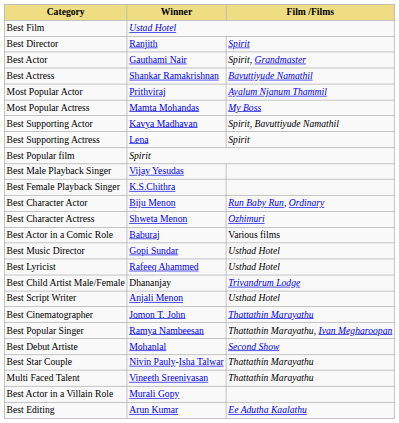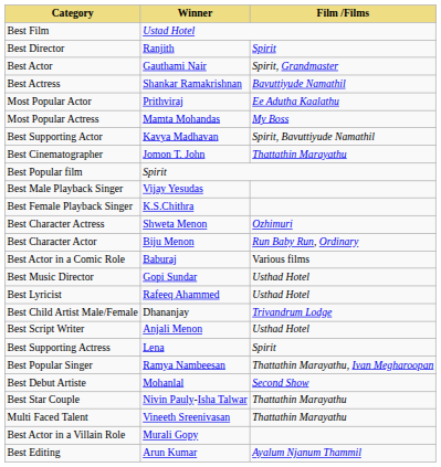 <table class="wikitable" style="font-size:90%;">
 <tr>
 <th style="background:#EEDD82;">Category</th>
 <th style="background:#EEDD82;">Winner</th>
 <th style="background:#EEDD82;">Film /Films</th>
 </tr>
 <tr>
 <td>Best Film</td>
 <td colspan=2;><em><a href='#'>Ustad Hotel</a></em></td>
 </tr>
 <tr>
 <td>Best Director</td>
 <td><a href='#'>Ranjith</a></td>
 <td><em><a href='#'>Spirit</a></em></td>
 </tr>
 <tr>
 <td>Best Actor</td>
 <td><a href='#'>Gauthami Nair</a></td>
 <td><em>Spirit</em>, <em><a href='#'>Grandmaster</a></em></td>
 </tr>
 <tr>
 <td>Best Actress</td>
 <td><a href='#'>Shankar Ramakrishnan</a></td>
 <td><em><a href='#'>Bavuttiyude Namathil</a></em></td>
 </tr>
 <tr>
 <td>Most Popular Actor</td>
 <td><a href='#'>Prithviraj</a></td>
-<td><em><a href='#'>Ayalum Njanum Thammil</a></em></td>
+<td><em><a href='#'>Ee Adutha Kaalathu</a></em></td>
 </tr>
 <tr>
 <td>Most Popular Actress</td>
 <td><a href='#'>Mamta Mohandas</a></td>
 <td><em><a href='#'>My Boss</a></em></td>
 </tr>
 <tr>
 <td>Best Supporting Actor</td>
 <td><a href='#'>Kavya Madhavan</a></td>
 <td><em>Spirit</em>, <em>Bavuttiyude Namathil</em></td>
 </tr>
 <tr>
-<td>Best Supporting Actress</td>
-<td><a href='#'>Lena</a></td>
-<td><em>Spirit</em></td>
+<td>Best Cinematographer</td>
+<td><a href='#'>Jomon T. John</a></td>
+<td><em><a href='#'>Thattathin Marayathu</a></em></td>
 </tr>
 <tr>
 <td>Best Popular film</td>
 <td colspan=2;><em>Spirit</em></td>
 </tr>
 <tr>
 <td>Best Male Playback Singer</td>
 <td><a href='#'>Vijay Yesudas</a></td>
 <td></td>
 </tr>
 <tr>
 <td>Best Female Playback Singer</td>
 <td><a href='#'>K.S.Chithra</a></td>
 <td></td>
 </tr>
 <tr>
+<td>Best Character Actress</td>
+<td><a href='#'>Shweta Menon</a></td>
+<td><em><a href='#'>Ozhimuri</a></em></td>
+</tr>
+<tr>
 <td>Best Character Actor</td>
 <td><a href='#'>Biju Menon</a></td>
 <td><em><a href='#'>Run Baby Run</a></em>, <em><a href='#'>Ordinary</a></em></td>
-</tr>
-<tr>
-<td>Best Character Actress</td>
-<td><a href='#'>Shweta Menon</a></td>
-<td><em><a href='#'>Ozhimuri</a></em></td>
 </tr>
 <tr>
 <td>Best Actor in a Comic Role</td>
 <td><a href='#'>Baburaj</a></td>
 <td>Various films</td>
 </tr>
 <tr>
 <td>Best Music Director</td>
 <td><a href='#'>Gopi Sundar</a></td>
 <td><em>Usthad Hotel</em></td>
 </tr>
 <tr>
 <td>Best Lyricist</td>
 <td><a href='#'>Rafeeq Ahammed</a></td>
 <td><em>Usthad Hotel</em></td>
 </tr>
 <tr>
 <td>Best Child Artist Male/Female</td>
 <td>Dhananjay</td>
 <td><em><a href='#'>Trivandrum Lodge</a></em></td>
 </tr>
 <tr>
 <td>Best Script Writer</td>
 <td><a href='#'>Anjali Menon</a></td>
 <td><em>Usthad Hotel</em></td>
 </tr>
 <tr>
-<td>Best Cinematographer</td>
-<td><a href='#'>Jomon T. John</a></td>
-<td><em><a href='#'>Thattathin Marayathu</a></em></td>
+<td>Best Supporting Actress</td>
+<td><a href='#'>Lena</a></td>
+<td><em>Spirit</em></td>
 </tr>
 <tr>
 <td>Best Popular Singer</td>
 <td><a href='#'>Ramya Nambeesan</a></td>
 <td><em>Thattathin Marayathu</em>, <em><a href='#'>Ivan Megharoopan</a></em></td>
 </tr>
 <tr>
 <td>Best Debut Artiste</td>
 <td><a href='#'>Mohanlal</a></td>
 <td><em><a href='#'>Second Show</a></em></td>
 </tr>
 <tr>
 <td>Best Star Couple</td>
 <td><a href='#'>Nivin Pauly</a>-<a href='#'>Isha Talwar</a></td>
 <td><em>Thattathin Marayathu</em></td>
 </tr>
 <tr>
 <td>Multi Faced Talent</td>
 <td><a href='#'>Vineeth Sreenivasan</a></td>
 <td><em>Thattathin Marayathu</em></td>
 </tr>
 <tr>
 <td>Best Actor in a Villain Role</td>
 <td><a href='#'>Murali Gopy</a></td>
 <td></td>
 </tr>
 <tr>
 <td>Best Editing</td>
 <td><a href='#'>Arun Kumar</a></td>
-<td><em><a href='#'>Ee Adutha Kaalathu</a></em></td>
+<td><em><a href='#'>Ayalum Njanum Thammil</a></em></td>
 </tr>
 </table>
